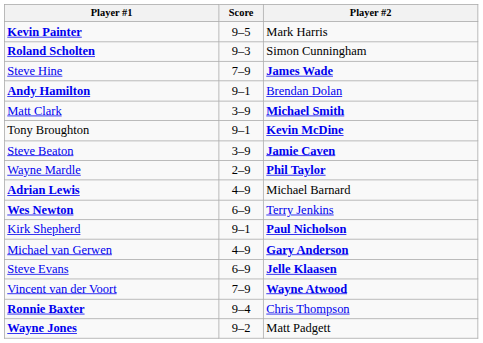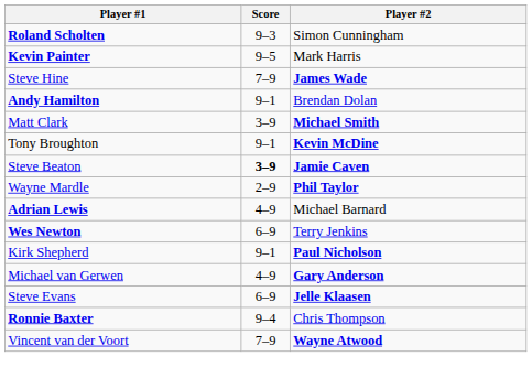 <table class="wikitable">
 <tr style="font-size:10pt;font-weight:bold">
 <th width=22%>Player #1</th>
 <th width=3%>Score</th>
 <th width=22%>Player #2</th>
 </tr>
 <tr>
+<td> <strong><a href='#'>Roland Scholten</a></strong></td>
+<td align=center>9–3</td>
+<td> Simon Cunningham</td>
+</tr>
+<tr>
 <td> <strong><a href='#'>Kevin Painter</a></strong></td>
 <td align=center>9–5</td>
 <td> Mark Harris</td>
-</tr>
-<tr>
-<td> <strong><a href='#'>Roland Scholten</a></strong></td>
-<td align=center>9–3</td>
-<td> Simon Cunningham</td>
 </tr>
 <tr>
 <td> <a href='#'>Steve Hine</a></td>
 <td align=center>7–9</td>
 <td> <strong><a href='#'>James Wade</a></strong></td>
 </tr>
 <tr>
 <td> <strong><a href='#'>Andy Hamilton</a></strong></td>
 <td align=center>9–1</td>
 <td> <a href='#'>Brendan Dolan</a></td>
 </tr>
 <tr>
 <td> <a href='#'>Matt Clark</a></td>
 <td align=center>3–9</td>
 <td> <strong><a href='#'>Michael Smith</a></strong></td>
 </tr>
 <tr>
 <td> Tony Broughton</td>
 <td align=center>9–1</td>
 <td> <strong><a href='#'>Kevin McDine</a></strong></td>
 </tr>
 <tr>
 <td> <a href='#'>Steve Beaton</a></td>
-<td align=center>3–9</td>
+<td align=center><strong>3–9</strong></td>
 <td> <strong><a href='#'>Jamie Caven</a></strong></td>
 </tr>
 <tr>
 <td> <a href='#'>Wayne Mardle</a></td>
 <td align=center>2–9</td>
 <td> <strong><a href='#'>Phil Taylor</a></strong></td>
 </tr>
 <tr>
 <td> <strong><a href='#'>Adrian Lewis</a></strong></td>
 <td align=center>4–9</td>
 <td> Michael Barnard</td>
 </tr>
 <tr>
 <td> <strong><a href='#'>Wes Newton</a></strong></td>
 <td align=center>6–9</td>
 <td> <a href='#'>Terry Jenkins</a></td>
 </tr>
 <tr>
 <td> <a href='#'>Kirk Shepherd</a></td>
 <td align=center>9–1</td>
 <td> <strong><a href='#'>Paul Nicholson</a></strong></td>
 </tr>
 <tr>
 <td> <a href='#'>Michael van Gerwen</a></td>
 <td align=center>4–9</td>
 <td> <strong><a href='#'>Gary Anderson</a></strong></td>
 </tr>
 <tr>
 <td> <a href='#'>Steve Evans</a></td>
 <td align=center>6–9</td>
 <td> <strong><a href='#'>Jelle Klaasen</a></strong></td>
 </tr>
 <tr>
-<td> <a href='#'>Vincent van der Voort</a></td>
-<td align=center>7–9</td>
-<td> <strong><a href='#'>Wayne Atwood</a></strong></td>
-</tr>
-<tr>
 <td> <strong><a href='#'>Ronnie Baxter</a></strong></td>
 <td align=center>9–4</td>
 <td> <a href='#'>Chris Thompson</a></td>
 </tr>
 <tr>
-<td> <strong><a href='#'>Wayne Jones</a></strong></td>
-<td align=center>9–2</td>
-<td> Matt Padgett</td>
+<td> <a href='#'>Vincent van der Voort</a></td>
+<td align=center>7–9</td>
+<td> <strong><a href='#'>Wayne Atwood</a></strong></td>
 </tr>
 </table>
